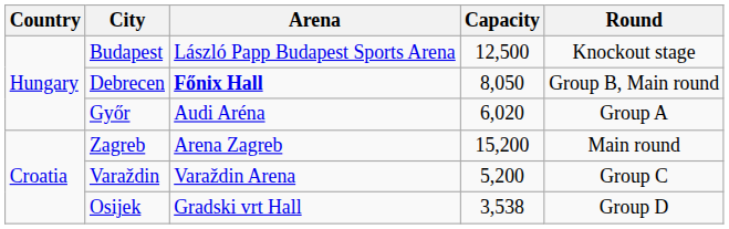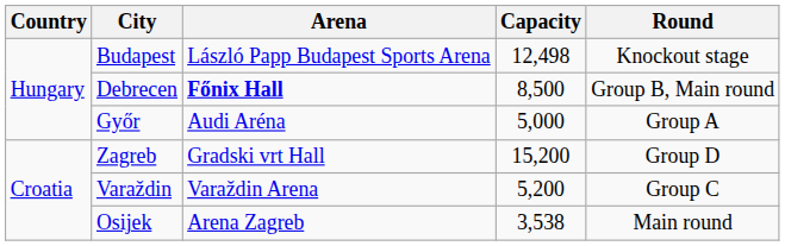 <table class="wikitable" style="text-align: center;">
 <tr>
 <th>Country</th>
 <th>City</th>
 <th>Arena</th>
 <th>Capacity</th>
 <th>Round</th>
 </tr>
 <tr>
 <td align="left" rowspan=3><a href='#'>Hungary</a></td>
 <td align="left"><a href='#'>Budapest</a></td>
 <td align="left"><a href='#'>László Papp Budapest Sports Arena</a></td>
-<td>12,500</td>
+<td>12,498</td>
 <td>Knockout stage</td>
 </tr>
 <tr>
 <td align="left"><a href='#'>Debrecen</a></td>
 <td align="left"><strong><a href='#'>Főnix Hall</a></strong></td>
-<td>8,050</td>
+<td>8,500</td>
 <td>Group B, Main round</td>
 </tr>
 <tr>
 <td align="left"><a href='#'>Győr</a></td>
 <td align="left"><a href='#'>Audi Aréna</a></td>
-<td>6,020</td>
+<td>5,000</td>
 <td>Group A</td>
 </tr>
 <tr>
 <td align="left" rowspan=3><a href='#'>Croatia</a></td>
 <td align="left"><a href='#'>Zagreb</a></td>
-<td align="left"><a href='#'>Arena Zagreb</a></td>
+<td align="left"><a href='#'>Gradski vrt Hall</a></td>
 <td>15,200</td>
-<td>Main round</td>
+<td>Group D</td>
 </tr>
 <tr>
 <td align="left"><a href='#'>Varaždin</a></td>
 <td align="left"><a href='#'>Varaždin Arena</a></td>
 <td>5,200</td>
 <td>Group C</td>
 </tr>
 <tr>
 <td align="left"><a href='#'>Osijek</a></td>
-<td align="left"><a href='#'>Gradski vrt Hall</a></td>
+<td align="left"><a href='#'>Arena Zagreb</a></td>
 <td>3,538</td>
-<td>Group D</td>
+<td>Main round</td>
 </tr>
 </table>
